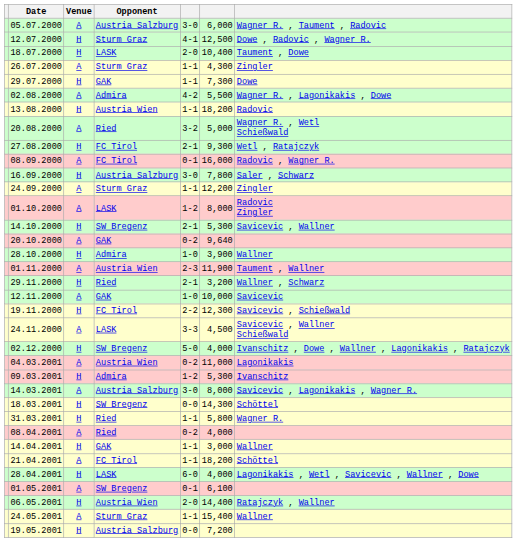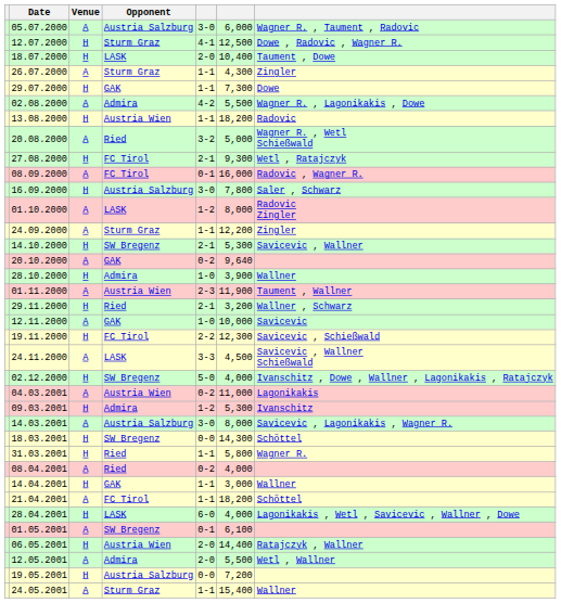 <table class="wikitable" Style="text-align: center">
 <tr>
 <th></th>
 <th>Date</th>
 <th>Venue</th>
 <th>Opponent</th>
 <th></th>
 <th></th>
 <th></th>
 </tr>
 <tr style="background:#cfc">
 <td></td>
 <td>05.07.2000</td>
 <td><a href='#'>A</a></td>
 <td align="left"><a href='#'>Austria Salzburg</a></td>
 <td>3-0</td>
 <td align="right">6,000</td>
 <td align="left"><a href='#'>Wagner R.</a> , <a href='#'>Taument</a> , <a href='#'>Radovic</a> </td>
 </tr>
 <tr style="background:#cfc">
 <td></td>
 <td>12.07.2000</td>
 <td><a href='#'>H</a></td>
 <td align="left"><a href='#'>Sturm Graz</a></td>
 <td>4-1</td>
 <td align="right">12,500</td>
 <td align="left"><a href='#'>Dowe</a> , <a href='#'>Radovic</a>  , <a href='#'>Wagner R.</a> </td>
 </tr>
 <tr style="background:#cfc">
 <td></td>
 <td>18.07.2000</td>
 <td><a href='#'>H</a></td>
 <td align="left"><a href='#'>LASK</a></td>
 <td>2-0</td>
 <td align="right">10,400</td>
 <td align="left"><a href='#'>Taument</a> , <a href='#'>Dowe</a> </td>
 </tr>
 <tr style="background:#ffc">
 <td></td>
 <td>26.07.2000</td>
 <td><a href='#'>A</a></td>
 <td align="left"><a href='#'>Sturm Graz</a></td>
 <td>1-1</td>
 <td align="right">4,300</td>
 <td align="left"><a href='#'>Zingler</a> </td>
 </tr>
 <tr style="background:#ffc">
 <td></td>
 <td>29.07.2000</td>
 <td><a href='#'>H</a></td>
 <td align="left"><a href='#'>GAK</a></td>
 <td>1-1</td>
 <td align="right">7,300</td>
 <td align="left"><a href='#'>Dowe</a> </td>
 </tr>
 <tr style="background:#cfc">
 <td></td>
 <td>02.08.2000</td>
 <td><a href='#'>A</a></td>
 <td align="left"><a href='#'>Admira</a></td>
 <td>4-2</td>
 <td align="right">5,500</td>
 <td align="left"><a href='#'>Wagner R.</a>  , <a href='#'>Lagonikakis</a> , <a href='#'>Dowe</a> </td>
 </tr>
 <tr style="background:#ffc">
 <td></td>
 <td>13.08.2000</td>
 <td><a href='#'>H</a></td>
 <td align="left"><a href='#'>Austria Wien</a></td>
 <td>1-1</td>
 <td align="right">18,200</td>
 <td align="left"><a href='#'>Radovic</a> </td>
 </tr>
 <tr style="background:#cfc">
 <td></td>
 <td>20.08.2000</td>
 <td><a href='#'>A</a></td>
 <td align="left"><a href='#'>Ried</a></td>
 <td>3-2</td>
 <td align="right">5,000</td>
 <td align="left"><a href='#'>Wagner R.</a>  , <a href='#'>Wetl</a>  <br> <a href='#'>Schießwald</a> </td>
 </tr>
 <tr style="background:#cfc">
 <td></td>
 <td>27.08.2000</td>
 <td><a href='#'>H</a></td>
 <td align="left"><a href='#'>FC Tirol</a></td>
 <td>2-1</td>
 <td align="right">9,300</td>
 <td align="left"><a href='#'>Wetl</a> , <a href='#'>Ratajczyk</a> </td>
 </tr>
 <tr style="background:#fcc">
 <td></td>
 <td>08.09.2000</td>
 <td><a href='#'>A</a></td>
 <td align="left"><a href='#'>FC Tirol</a></td>
 <td>0-1</td>
 <td align="right">16,000</td>
 <td align="left"><a href='#'>Radovic</a> , <a href='#'>Wagner R.</a> </td>
 </tr>
 <tr style="background:#cfc">
 <td></td>
 <td>16.09.2000</td>
 <td><a href='#'>H</a></td>
 <td align="left"><a href='#'>Austria Salzburg</a></td>
 <td>3-0</td>
 <td align="right">7,800</td>
 <td align="left"><a href='#'>Saler</a> , <a href='#'>Schwarz</a>  </td>
 </tr>
+<tr style="background:#fcc">
+<td></td>
+<td>01.10.2000</td>
+<td><a href='#'>A</a></td>
+<td align="left"><a href='#'>LASK</a></td>
+<td>1-2</td>
+<td align="right">8,000</td>
+<td align="left"><a href='#'>Radovic</a>  <br> <a href='#'>Zingler</a> </td>
+</tr>
 <tr style="background:#ffc">
 <td></td>
 <td>24.09.2000</td>
 <td><a href='#'>A</a></td>
 <td align="left"><a href='#'>Sturm Graz</a></td>
 <td>1-1</td>
 <td align="right">12,200</td>
 <td align="left"><a href='#'>Zingler</a> </td>
-</tr>
-<tr style="background:#fcc">
-<td></td>
-<td>01.10.2000</td>
-<td><a href='#'>A</a></td>
-<td align="left"><a href='#'>LASK</a></td>
-<td>1-2</td>
-<td align="right">8,000</td>
-<td align="left"><a href='#'>Radovic</a>  <br> <a href='#'>Zingler</a> </td>
 </tr>
 <tr style="background:#cfc">
 <td></td>
 <td>14.10.2000</td>
 <td><a href='#'>H</a></td>
 <td align="left"><a href='#'>SW Bregenz</a></td>
 <td>2-1</td>
 <td align="right">5,300</td>
 <td align="left"><a href='#'>Savicevic</a> , <a href='#'>Wallner</a> </td>
 </tr>
 <tr style="background:#fcc">
 <td></td>
 <td>20.10.2000</td>
 <td><a href='#'>A</a></td>
 <td align="left"><a href='#'>GAK</a></td>
 <td>0-2</td>
 <td align="right">9,640</td>
 <td align="left"></td>
 </tr>
 <tr style="background:#cfc">
 <td></td>
 <td>28.10.2000</td>
 <td><a href='#'>H</a></td>
 <td align="left"><a href='#'>Admira</a></td>
 <td>1-0</td>
 <td align="right">3,900</td>
 <td align="left"><a href='#'>Wallner</a> </td>
 </tr>
 <tr style="background:#fcc">
 <td></td>
 <td>01.11.2000</td>
 <td><a href='#'>A</a></td>
 <td align="left"><a href='#'>Austria Wien</a></td>
 <td>2-3</td>
 <td align="right">11,900</td>
 <td align="left"><a href='#'>Taument</a> , <a href='#'>Wallner</a> </td>
 </tr>
 <tr style="background:#cfc">
 <td></td>
 <td>29.11.2000</td>
 <td><a href='#'>H</a></td>
 <td align="left"><a href='#'>Ried</a></td>
 <td>2-1</td>
 <td align="right">3,200</td>
 <td align="left"><a href='#'>Wallner</a> , <a href='#'>Schwarz</a> </td>
 </tr>
 <tr style="background:#cfc">
 <td></td>
 <td>12.11.2000</td>
 <td><a href='#'>A</a></td>
 <td align="left"><a href='#'>GAK</a></td>
 <td>1-0</td>
 <td align="right">10,000</td>
 <td align="left"><a href='#'>Savicevic</a> </td>
 </tr>
 <tr style="background:#ffc">
 <td></td>
 <td>19.11.2000</td>
 <td><a href='#'>H</a></td>
 <td align="left"><a href='#'>FC Tirol</a></td>
 <td>2-2</td>
 <td align="right">12,300</td>
 <td align="left"><a href='#'>Savicevic</a> , <a href='#'>Schießwald</a> </td>
 </tr>
 <tr style="background:#ffc">
 <td></td>
 <td>24.11.2000</td>
 <td><a href='#'>A</a></td>
 <td align="left"><a href='#'>LASK</a></td>
 <td>3-3</td>
 <td align="right">4,500</td>
 <td align="left"><a href='#'>Savicevic</a>  , <a href='#'>Wallner</a>  <br> <a href='#'>Schießwald</a> </td>
 </tr>
 <tr style="background:#cfc">
 <td></td>
 <td>02.12.2000</td>
 <td><a href='#'>H</a></td>
 <td align="left"><a href='#'>SW Bregenz</a></td>
 <td>5-0</td>
 <td align="right">4,000</td>
 <td align="left"><a href='#'>Ivanschitz</a> , <a href='#'>Dowe</a> , <a href='#'>Wallner</a> , <a href='#'>Lagonikakis</a> , <a href='#'>Ratajczyk</a> </td>
 </tr>
 <tr style="background:#fcc">
 <td></td>
 <td>04.03.2001</td>
 <td><a href='#'>A</a></td>
 <td align="left"><a href='#'>Austria Wien</a></td>
 <td>0-2</td>
 <td align="right">11,000</td>
 <td align="left"><a href='#'>Lagonikakis</a> </td>
 </tr>
 <tr style="background:#fcc">
 <td></td>
 <td>09.03.2001</td>
 <td><a href='#'>H</a></td>
 <td align="left"><a href='#'>Admira</a></td>
 <td>1-2</td>
 <td align="right">5,300</td>
 <td align="left"><a href='#'>Ivanschitz</a> </td>
 </tr>
 <tr style="background:#cfc">
 <td></td>
 <td>14.03.2001</td>
 <td><a href='#'>A</a></td>
 <td align="left"><a href='#'>Austria Salzburg</a></td>
 <td>3-0</td>
 <td align="right">8,000</td>
 <td align="left"><a href='#'>Savicevic</a> , <a href='#'>Lagonikakis</a> , <a href='#'>Wagner R.</a> </td>
 </tr>
 <tr style="background:#ffc">
 <td></td>
 <td>18.03.2001</td>
 <td><a href='#'>H</a></td>
 <td align="left"><a href='#'>SW Bregenz</a></td>
 <td>0-0</td>
 <td align="right">14,300</td>
 <td align="left"><a href='#'>Schöttel</a> </td>
 </tr>
 <tr style="background:#ffc">
 <td></td>
 <td>31.03.2001</td>
 <td><a href='#'>H</a></td>
 <td align="left"><a href='#'>Ried</a></td>
 <td>1-1</td>
 <td align="right">5,800</td>
 <td align="left"><a href='#'>Wagner R.</a> </td>
 </tr>
 <tr style="background:#fcc">
 <td></td>
 <td>08.04.2001</td>
 <td><a href='#'>A</a></td>
 <td align="left"><a href='#'>Ried</a></td>
 <td>0-2</td>
 <td align="right">4,000</td>
 <td align="left"></td>
 </tr>
 <tr style="background:#ffc">
 <td></td>
 <td>14.04.2001</td>
 <td><a href='#'>H</a></td>
 <td align="left"><a href='#'>GAK</a></td>
 <td>1-1</td>
 <td align="right">3,000</td>
 <td align="left"><a href='#'>Wallner</a> </td>
 </tr>
 <tr style="background:#ffc">
 <td></td>
 <td>21.04.2001</td>
 <td><a href='#'>A</a></td>
 <td align="left"><a href='#'>FC Tirol</a></td>
 <td>1-1</td>
 <td align="right">18,200</td>
 <td align="left"><a href='#'>Schöttel</a> </td>
 </tr>
 <tr style="background:#cfc">
 <td></td>
 <td>28.04.2001</td>
 <td><a href='#'>H</a></td>
 <td align="left"><a href='#'>LASK</a></td>
 <td>6-0</td>
 <td align="right">4,000</td>
 <td align="left"><a href='#'>Lagonikakis</a>  , <a href='#'>Wetl</a> , <a href='#'>Savicevic</a> , <a href='#'>Wallner</a> , <a href='#'>Dowe</a> </td>
 </tr>
 <tr style="background:#fcc">
 <td></td>
 <td>01.05.2001</td>
 <td><a href='#'>A</a></td>
 <td align="left"><a href='#'>SW Bregenz</a></td>
 <td>0-1</td>
 <td align="right">6,100</td>
 <td align="left"></td>
 </tr>
 <tr style="background:#cfc">
 <td></td>
 <td>06.05.2001</td>
 <td><a href='#'>H</a></td>
 <td align="left"><a href='#'>Austria Wien</a></td>
 <td>2-0</td>
 <td align="right">14,400</td>
 <td align="left"><a href='#'>Ratajczyk</a> , <a href='#'>Wallner</a> </td>
 </tr>
-<tr style="background:#ffc">
+<tr style="background:#cfc">
 <td></td>
-<td>24.05.2001</td>
+<td>12.05.2001</td>
 <td><a href='#'>A</a></td>
-<td align="left"><a href='#'>Sturm Graz</a></td>
-<td>1-1</td>
-<td align="right">15,400</td>
-<td align="left"><a href='#'>Wallner</a> </td>
+<td align="left"><a href='#'>Admira</a></td>
+<td>2-0</td>
+<td align="right">5,500</td>
+<td align="left"><a href='#'>Wetl</a> , <a href='#'>Wallner</a> </td>
 </tr>
 <tr style="background:#ffc">
 <td></td>
 <td>19.05.2001</td>
 <td><a href='#'>H</a></td>
 <td align="left"><a href='#'>Austria Salzburg</a></td>
 <td>0-0</td>
 <td align="right">7,200</td>
 <td align="left"></td>
 </tr>
+<tr style="background:#ffc">
+<td></td>
+<td>24.05.2001</td>
+<td><a href='#'>A</a></td>
+<td align="left"><a href='#'>Sturm Graz</a></td>
+<td>1-1</td>
+<td align="right">15,400</td>
+<td align="left"><a href='#'>Wallner</a> </td>
+</tr>
 </table>
